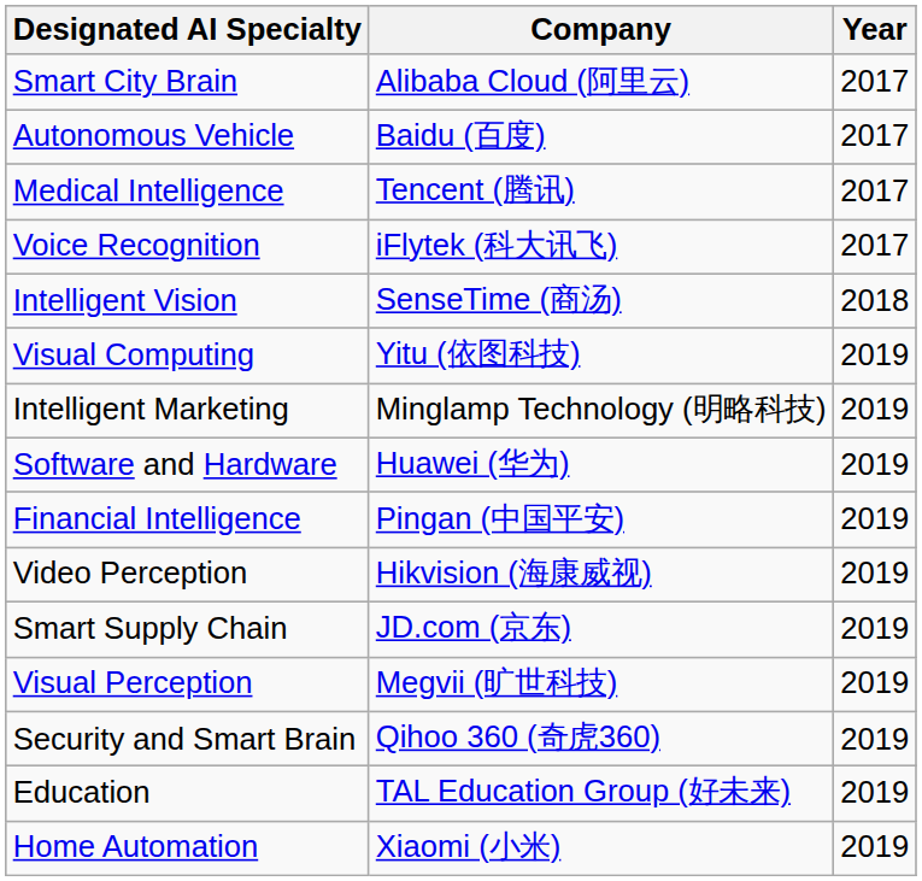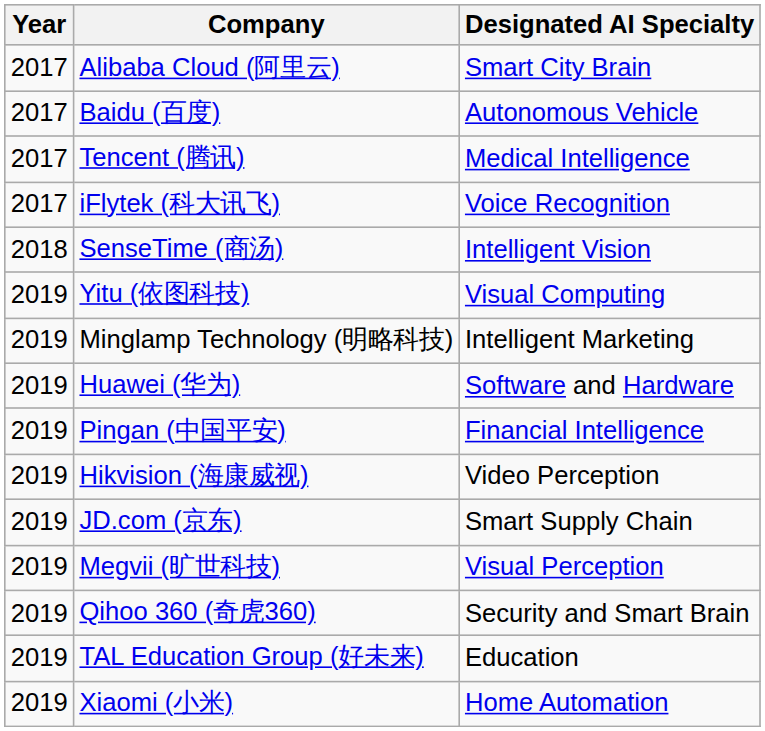 <table class="wikitable">
 <tr>
+<th>Year</th>
+<th>Company</th>
 <th>Designated AI Specialty</th>
-<th>Company</th>
-<th>Year</th>
 </tr>
 <tr>
+<td>2017</td>
+<td><a href='#'>Alibaba Cloud (阿里云)</a></td>
 <td><a href='#'>Smart City Brain</a></td>
-<td><a href='#'>Alibaba Cloud (阿里云)</a></td>
-<td>2017</td>
 </tr>
 <tr>
+<td>2017</td>
+<td><a href='#'>Baidu (百度)</a></td>
 <td><a href='#'>Autonomous Vehicle</a></td>
-<td><a href='#'>Baidu (百度)</a></td>
-<td>2017</td>
 </tr>
 <tr>
+<td>2017</td>
+<td><a href='#'>Tencent (腾讯)</a></td>
 <td><a href='#'>Medical Intelligence</a></td>
-<td><a href='#'>Tencent (腾讯)</a></td>
-<td>2017</td>
 </tr>
 <tr>
+<td>2017</td>
+<td><a href='#'>iFlytek (科大讯飞)</a></td>
 <td><a href='#'>Voice Recognition</a></td>
-<td><a href='#'>iFlytek (科大讯飞)</a></td>
-<td>2017</td>
 </tr>
 <tr>
+<td>2018</td>
+<td><a href='#'>SenseTime (商汤)</a></td>
 <td><a href='#'>Intelligent Vision</a></td>
-<td><a href='#'>SenseTime (商汤)</a></td>
-<td>2018</td>
 </tr>
 <tr>
+<td>2019</td>
+<td><a href='#'>Yitu (依图科技)</a></td>
 <td><a href='#'>Visual Computing</a></td>
-<td><a href='#'>Yitu (依图科技)</a></td>
-<td>2019</td>
 </tr>
 <tr>
+<td>2019</td>
+<td>Minglamp Technology (明略科技)</td>
 <td>Intelligent Marketing</td>
-<td>Minglamp Technology (明略科技)</td>
-<td>2019</td>
 </tr>
 <tr>
+<td>2019</td>
+<td><a href='#'>Huawei (华为)</a></td>
 <td><a href='#'>Software</a> and <a href='#'>Hardware</a></td>
-<td><a href='#'>Huawei (华为)</a></td>
-<td>2019</td>
 </tr>
 <tr>
+<td>2019</td>
+<td><a href='#'>Pingan (中国平安)</a></td>
 <td><a href='#'>Financial Intelligence</a></td>
-<td><a href='#'>Pingan (中国平安)</a></td>
-<td>2019</td>
 </tr>
 <tr>
+<td>2019</td>
+<td><a href='#'>Hikvision (海康威视)</a></td>
 <td>Video Perception</td>
-<td><a href='#'>Hikvision (海康威视)</a></td>
-<td>2019</td>
 </tr>
 <tr>
+<td>2019</td>
+<td><a href='#'>JD.com (京东)</a></td>
 <td>Smart Supply Chain</td>
-<td><a href='#'>JD.com (京东)</a></td>
-<td>2019</td>
 </tr>
 <tr>
+<td>2019</td>
+<td><a href='#'>Megvii (旷世科技)</a></td>
 <td><a href='#'>Visual Perception</a></td>
-<td><a href='#'>Megvii (旷世科技)</a></td>
-<td>2019</td>
 </tr>
 <tr>
+<td>2019</td>
+<td><a href='#'>Qihoo 360 (奇虎360)</a></td>
 <td>Security and Smart Brain</td>
-<td><a href='#'>Qihoo 360 (奇虎360)</a></td>
-<td>2019</td>
 </tr>
 <tr>
+<td>2019</td>
+<td><a href='#'>TAL Education Group (好未来)</a></td>
 <td>Education</td>
-<td><a href='#'>TAL Education Group (好未来)</a></td>
-<td>2019</td>
 </tr>
 <tr>
+<td>2019</td>
+<td><a href='#'>Xiaomi (小米)</a></td>
 <td><a href='#'>Home Automation</a></td>
-<td><a href='#'>Xiaomi (小米)</a></td>
-<td>2019</td>
 </tr>
 </table>
